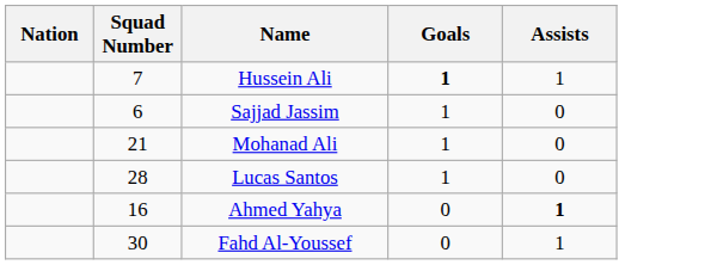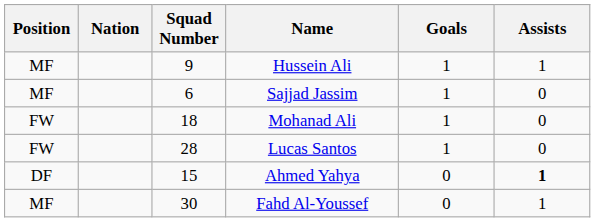 <table class="wikitable sortable" style="font-size: 95%; text-align: center;">
 <tr>
+<th width=60>Position</th>
 <th width=60>Nation</th>
 <th width=60>Squad Number</th>
 <th width=150>Name</th>
 <th width=80>Goals</th>
 <th width=80>Assists</th>
 </tr>
 <tr>
+<td>MF</td>
 <td></td>
-<td>7</td>
+<td>9</td>
 <td><a href='#'>Hussein Ali</a></td>
-<td><strong>1</strong></td>
+<td>1</td>
 <td>1</td>
 </tr>
 <tr>
+<td>MF</td>
 <td></td>
 <td>6</td>
 <td><a href='#'>Sajjad Jassim</a></td>
 <td>1</td>
 <td>0</td>
 </tr>
 <tr>
+<td>FW</td>
 <td></td>
-<td>21</td>
+<td>18</td>
 <td><a href='#'>Mohanad Ali</a></td>
 <td>1</td>
 <td>0</td>
 </tr>
 <tr>
+<td>FW</td>
 <td></td>
 <td>28</td>
 <td><a href='#'>Lucas Santos</a></td>
 <td>1</td>
 <td>0</td>
 </tr>
 <tr>
+<td>DF</td>
 <td></td>
-<td>16</td>
+<td>15</td>
 <td><a href='#'>Ahmed Yahya</a></td>
 <td>0</td>
 <td><strong>1</strong></td>
 </tr>
 <tr>
+<td>MF</td>
 <td></td>
 <td>30</td>
 <td><a href='#'>Fahd Al-Youssef</a></td>
 <td>0</td>
 <td>1</td>
 </tr>
 </table>
